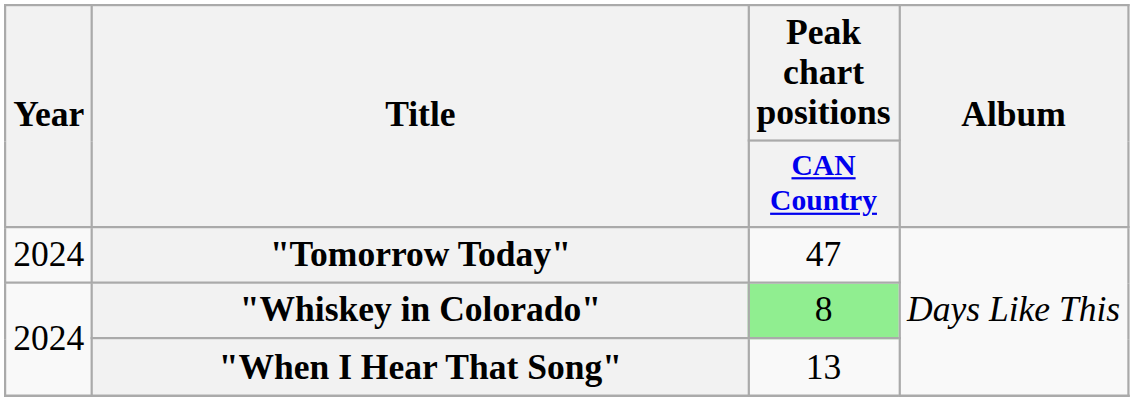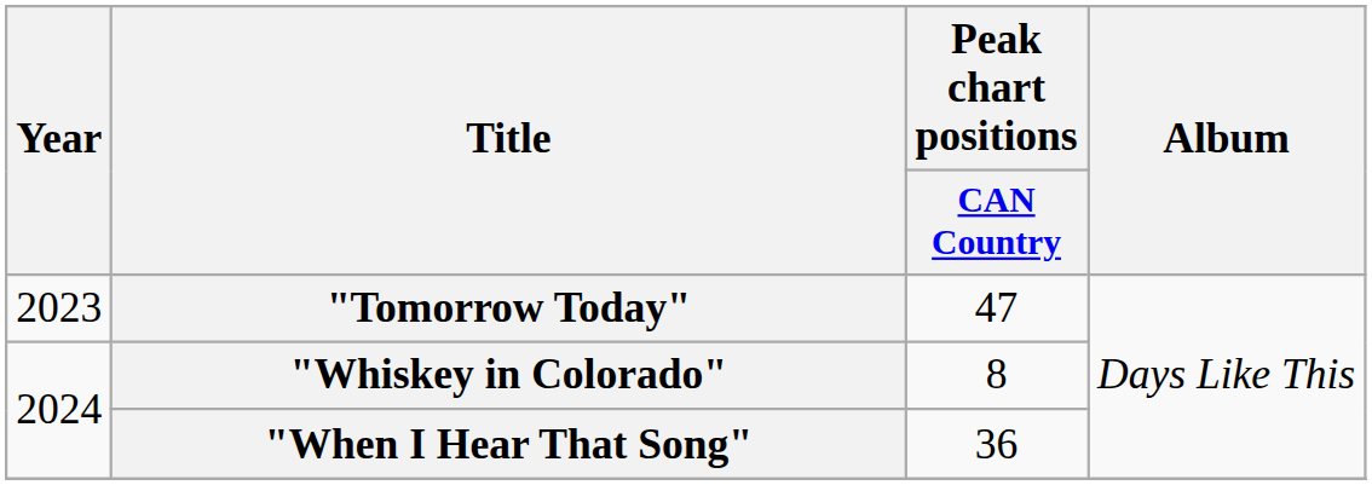 <table class="wikitable plainrowheaders" style="text-align:center;">
 <tr>
 <th scope="col" rowspan="2">Year</th>
 <th scope="col" rowspan="2" style="width:18em;">Title</th>
 <th scope="col" colspan="1">Peak chart positions</th>
 <th scope="col" rowspan="2">Album</th>
 </tr>
 <tr style="font-size:smaller;">
 <th scope="col" style="width:4em;"><a href='#'>CAN Country</a><br></th>
 </tr>
 <tr>
-<td>2024</td>
+<td>2023</td>
 <th scope="row">"Tomorrow Today"</th>
 <td>47</td>
 <td rowspan="3"><em>Days Like This</em></td>
 </tr>
 <tr>
 <td rowspan="2">2024</td>
 <th scope="row">"Whiskey in Colorado"</th>
-<td style="background: lightgreen;">8</td>
+<td>8</td>
 </tr>
 <tr>
 <th scope="row">"When I Hear That Song"</th>
-<td>13</td>
+<td>36</td>
 </tr>
 <tr>
 </tr>
 </table>
